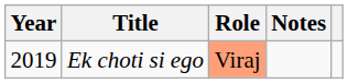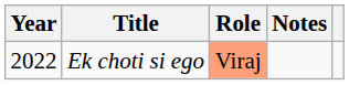 <table class="wikitable plainrowheaders sortable">
 <tr>
 <th scope="col">Year</th>
 <th scope="col">Title</th>
 <th scope="col">Role</th>
 <th scope="col" class="unsortable">Notes</th>
 <th scope="col" class="unsortable"></th>
 </tr>
 <tr>
-<td>2019</td>
+<td>2022</td>
 <td><em>Ek choti si ego </em></td>
 <td style="background: lightsalmon;">Viraj</td>
 <td></td>
 <td></td>
 </tr>
 </table>
